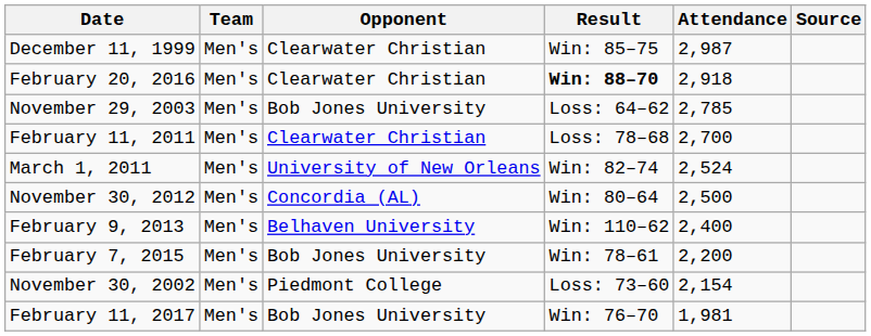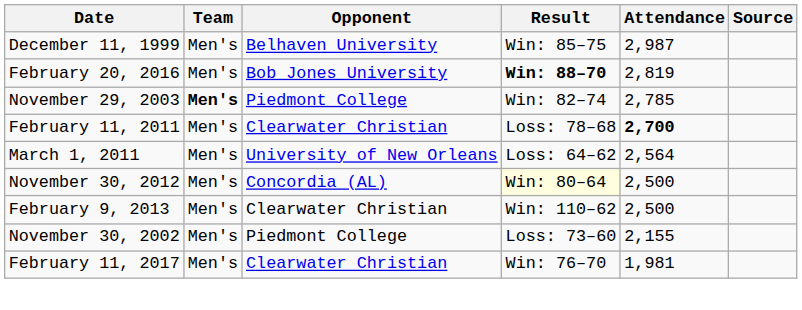 <table class="wikitable">
 <tr>
 <th>Date</th>
 <th>Team</th>
 <th>Opponent</th>
 <th>Result</th>
 <th>Attendance</th>
 <th>Source</th>
 </tr>
 <tr>
 <td>December 11, 1999</td>
 <td>Men's</td>
-<td>Clearwater Christian</td>
+<td><a href='#'>Belhaven University</a></td>
 <td>Win: 85–75</td>
 <td>2,987</td>
 <td></td>
 </tr>
 <tr>
 <td>February 20, 2016</td>
 <td>Men's</td>
-<td>Clearwater Christian</td>
+<td><a href='#'>Bob Jones University</a></td>
 <td><strong>Win: 88–70</strong></td>
-<td>2,918</td>
+<td>2,819</td>
 <td></td>
 </tr>
 <tr>
 <td>November 29, 2003</td>
-<td>Men's</td>
-<td>Bob Jones University</td>
-<td>Loss: 64–62</td>
+<td><strong>Men's</strong></td>
+<td><a href='#'>Piedmont College</a></td>
+<td>Win: 82–74</td>
 <td>2,785</td>
 <td></td>
 </tr>
 <tr>
 <td>February 11, 2011</td>
 <td>Men's</td>
 <td><a href='#'>Clearwater Christian</a></td>
 <td>Loss: 78–68</td>
-<td>2,700</td>
+<td><strong>2,700</strong></td>
 <td></td>
 </tr>
 <tr>
 <td>March 1, 2011</td>
 <td>Men's</td>
 <td><a href='#'>University of New Orleans</a></td>
-<td>Win: 82–74</td>
-<td>2,524</td>
+<td>Loss: 64–62</td>
+<td>2,564</td>
 <td></td>
 </tr>
 <tr>
 <td>November 30, 2012</td>
 <td>Men's</td>
 <td><a href='#'>Concordia (AL)</a></td>
-<td>Win: 80–64</td>
+<td style="background: lightyellow;">Win: 80–64</td>
 <td>2,500</td>
 <td></td>
 </tr>
 <tr>
 <td>February 9, 2013</td>
 <td>Men's</td>
-<td><a href='#'>Belhaven University</a></td>
+<td>Clearwater Christian</td>
 <td>Win: 110–62</td>
-<td>2,400</td>
-<td></td>
-</tr>
-<tr>
-<td>February 7, 2015</td>
-<td>Men's</td>
-<td>Bob Jones University</td>
-<td>Win: 78–61</td>
-<td>2,200</td>
+<td>2,500</td>
 <td></td>
 </tr>
 <tr>
 <td>November 30, 2002</td>
 <td>Men's</td>
 <td>Piedmont College</td>
 <td>Loss: 73–60</td>
-<td>2,154</td>
+<td>2,155</td>
 <td></td>
 </tr>
 <tr>
 <td>February 11, 2017</td>
 <td>Men's</td>
-<td>Bob Jones University</td>
+<td><a href='#'>Clearwater Christian</a></td>
 <td>Win: 76–70</td>
 <td>1,981</td>
 <td></td>
 </tr>
 </table>
